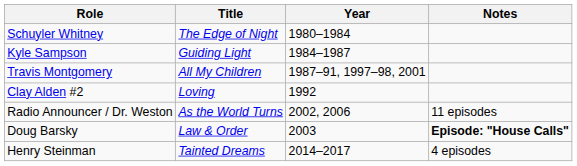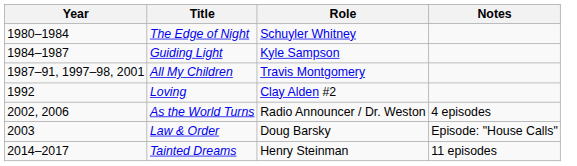 <table class="wikitable sortable">
 <tr>
+<th>Year</th>
+<th>Title</th>
 <th>Role</th>
-<th>Title</th>
-<th>Year</th>
 <th>Notes</th>
 </tr>
 <tr>
+<td>1980–1984</td>
+<td><em><a href='#'>The Edge of Night</a></em></td>
 <td><a href='#'>Schuyler Whitney</a></td>
-<td><em><a href='#'>The Edge of Night</a></em></td>
-<td>1980–1984</td>
 <td></td>
 </tr>
 <tr>
+<td>1984–1987</td>
+<td><em><a href='#'>Guiding Light</a></em></td>
 <td><a href='#'>Kyle Sampson</a></td>
-<td><em><a href='#'>Guiding Light</a></em></td>
-<td>1984–1987</td>
 <td></td>
 </tr>
 <tr>
+<td>1987–91, 1997–98, 2001</td>
+<td><em><a href='#'>All My Children</a></em></td>
 <td><a href='#'>Travis Montgomery</a></td>
-<td><em><a href='#'>All My Children</a></em></td>
-<td>1987–91, 1997–98, 2001</td>
 <td></td>
 </tr>
 <tr>
+<td>1992</td>
+<td><a href='#'><em>Loving</em></a></td>
 <td><a href='#'>Clay Alden</a> #2</td>
-<td><a href='#'><em>Loving</em></a></td>
-<td>1992</td>
 <td></td>
 </tr>
 <tr>
+<td>2002, 2006</td>
+<td><em><a href='#'>As the World Turns</a></em></td>
 <td>Radio Announcer / Dr. Weston</td>
-<td><em><a href='#'>As the World Turns</a></em></td>
-<td>2002, 2006</td>
+<td>4 episodes</td>
+</tr>
+<tr>
+<td>2003</td>
+<td><em><a href='#'>Law & Order</a></em></td>
+<td>Doug Barsky</td>
+<td>Episode: "House Calls"</td>
+</tr>
+<tr>
+<td>2014–2017</td>
+<td><em><a href='#'>Tainted Dreams</a></em></td>
+<td>Henry Steinman</td>
 <td>11 episodes</td>
 </tr>
-<tr>
-<td>Doug Barsky</td>
-<td><em><a href='#'>Law & Order</a></em></td>
-<td>2003</td>
-<td><strong>Episode: "House Calls"</strong></td>
-</tr>
-<tr>
-<td>Henry Steinman</td>
-<td><em><a href='#'>Tainted Dreams</a></em></td>
-<td>2014–2017</td>
-<td>4 episodes</td>
-</tr>
 </table>
